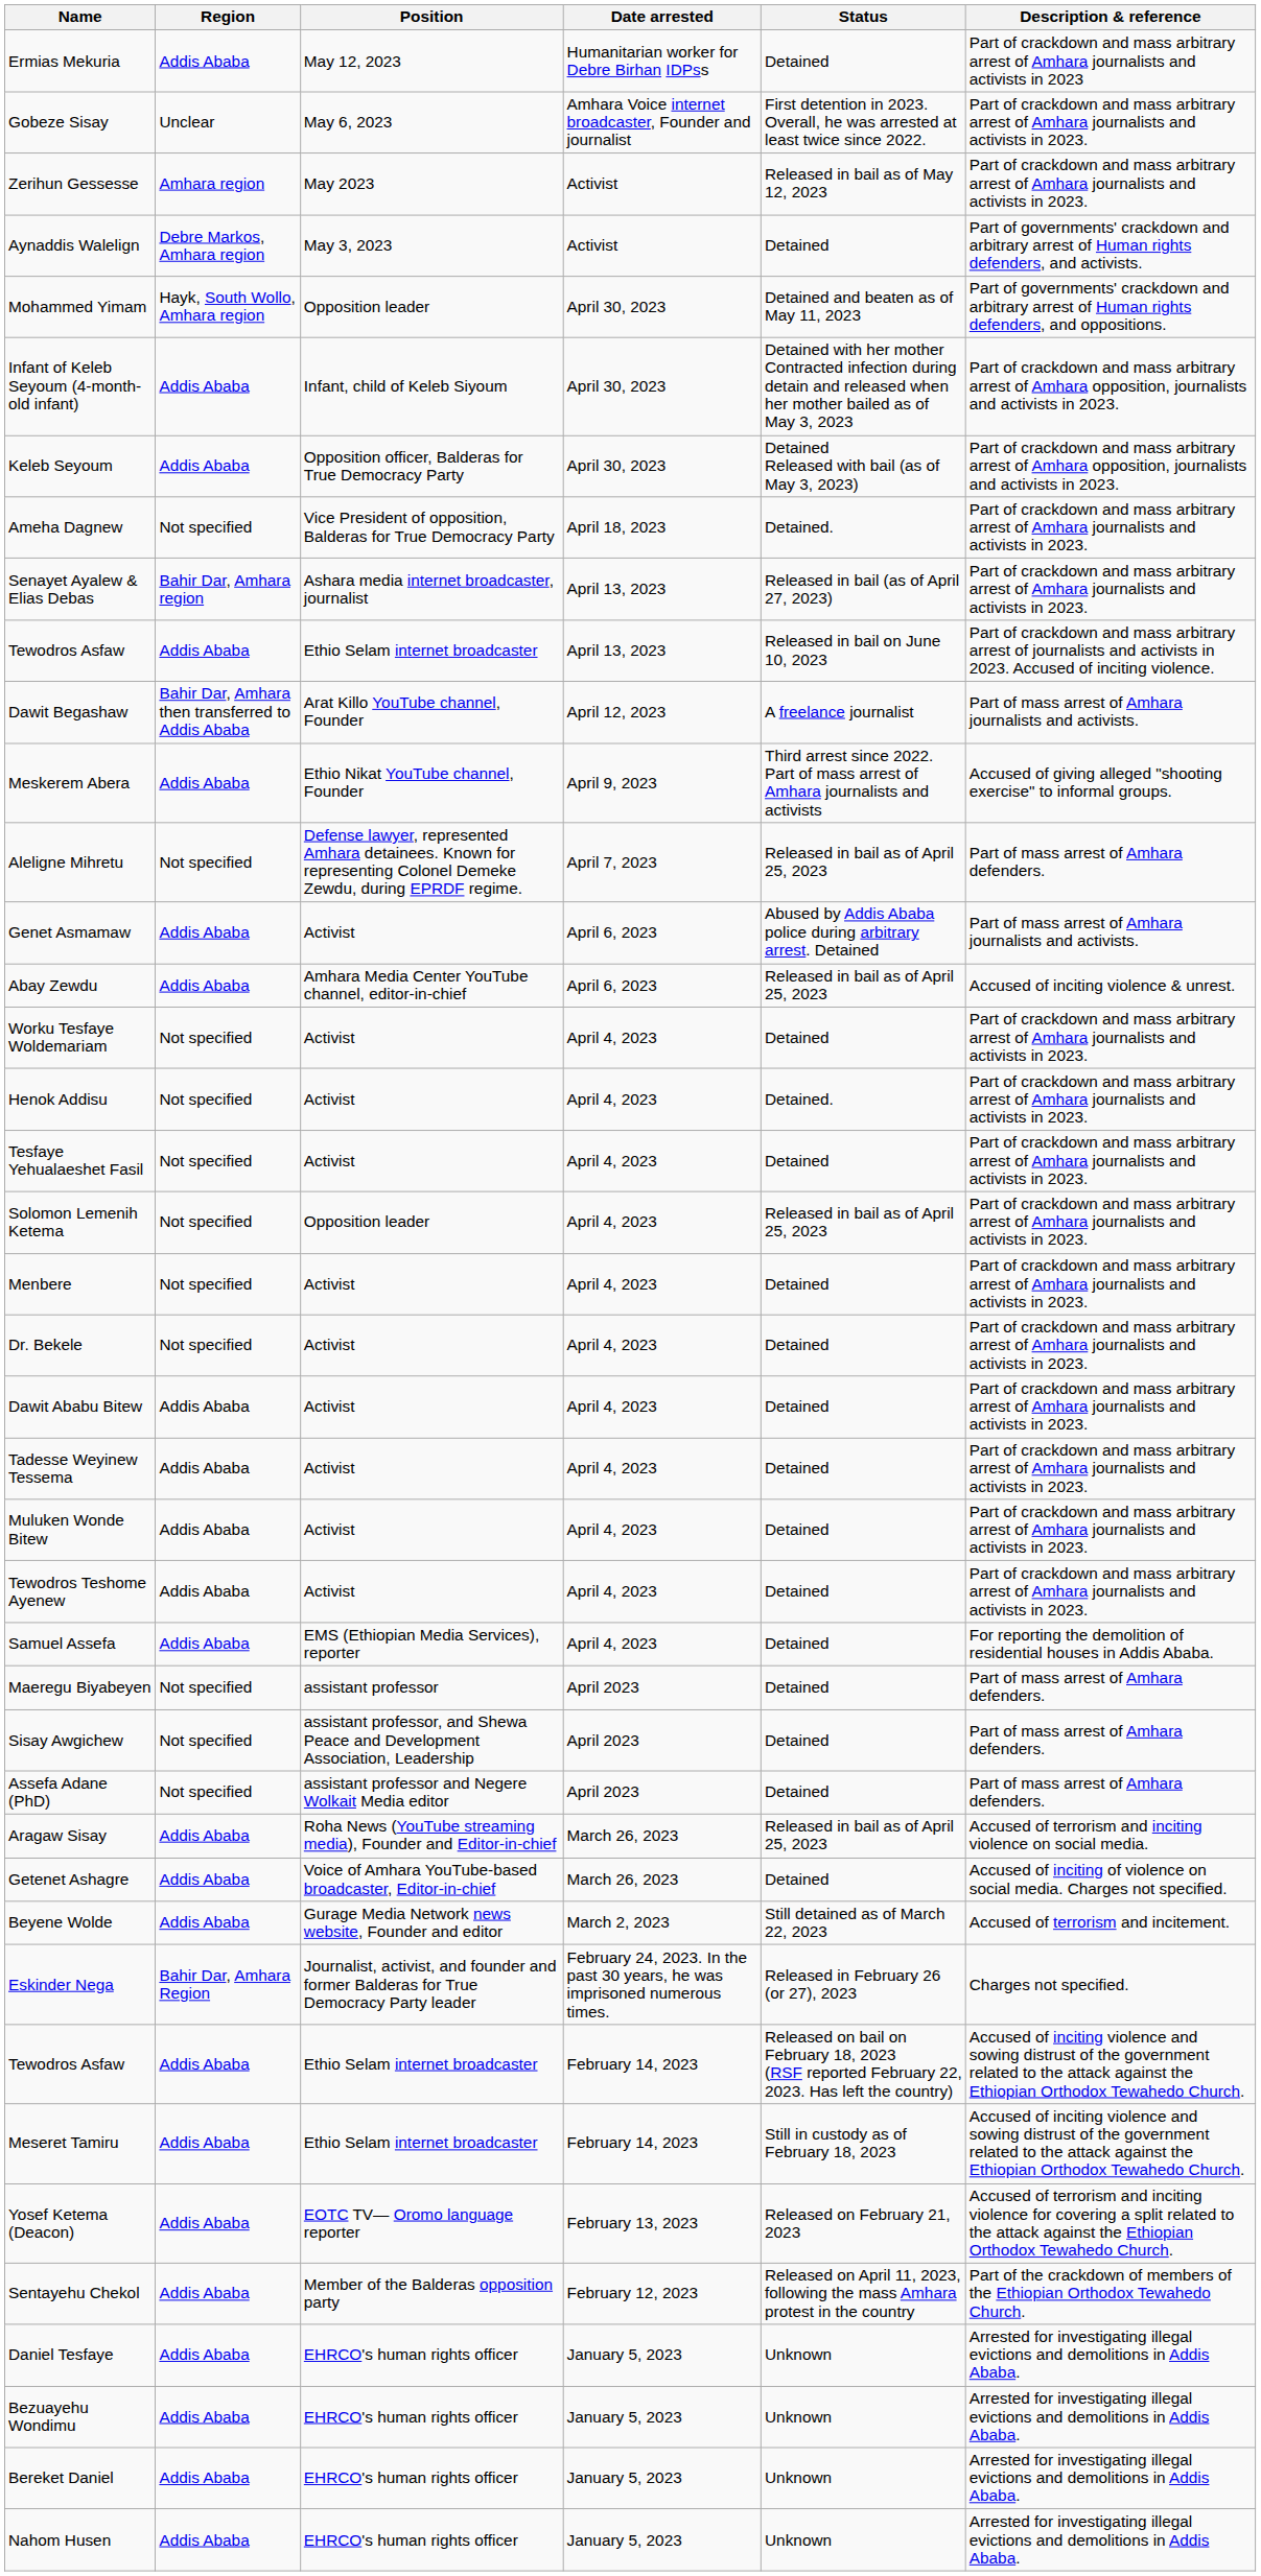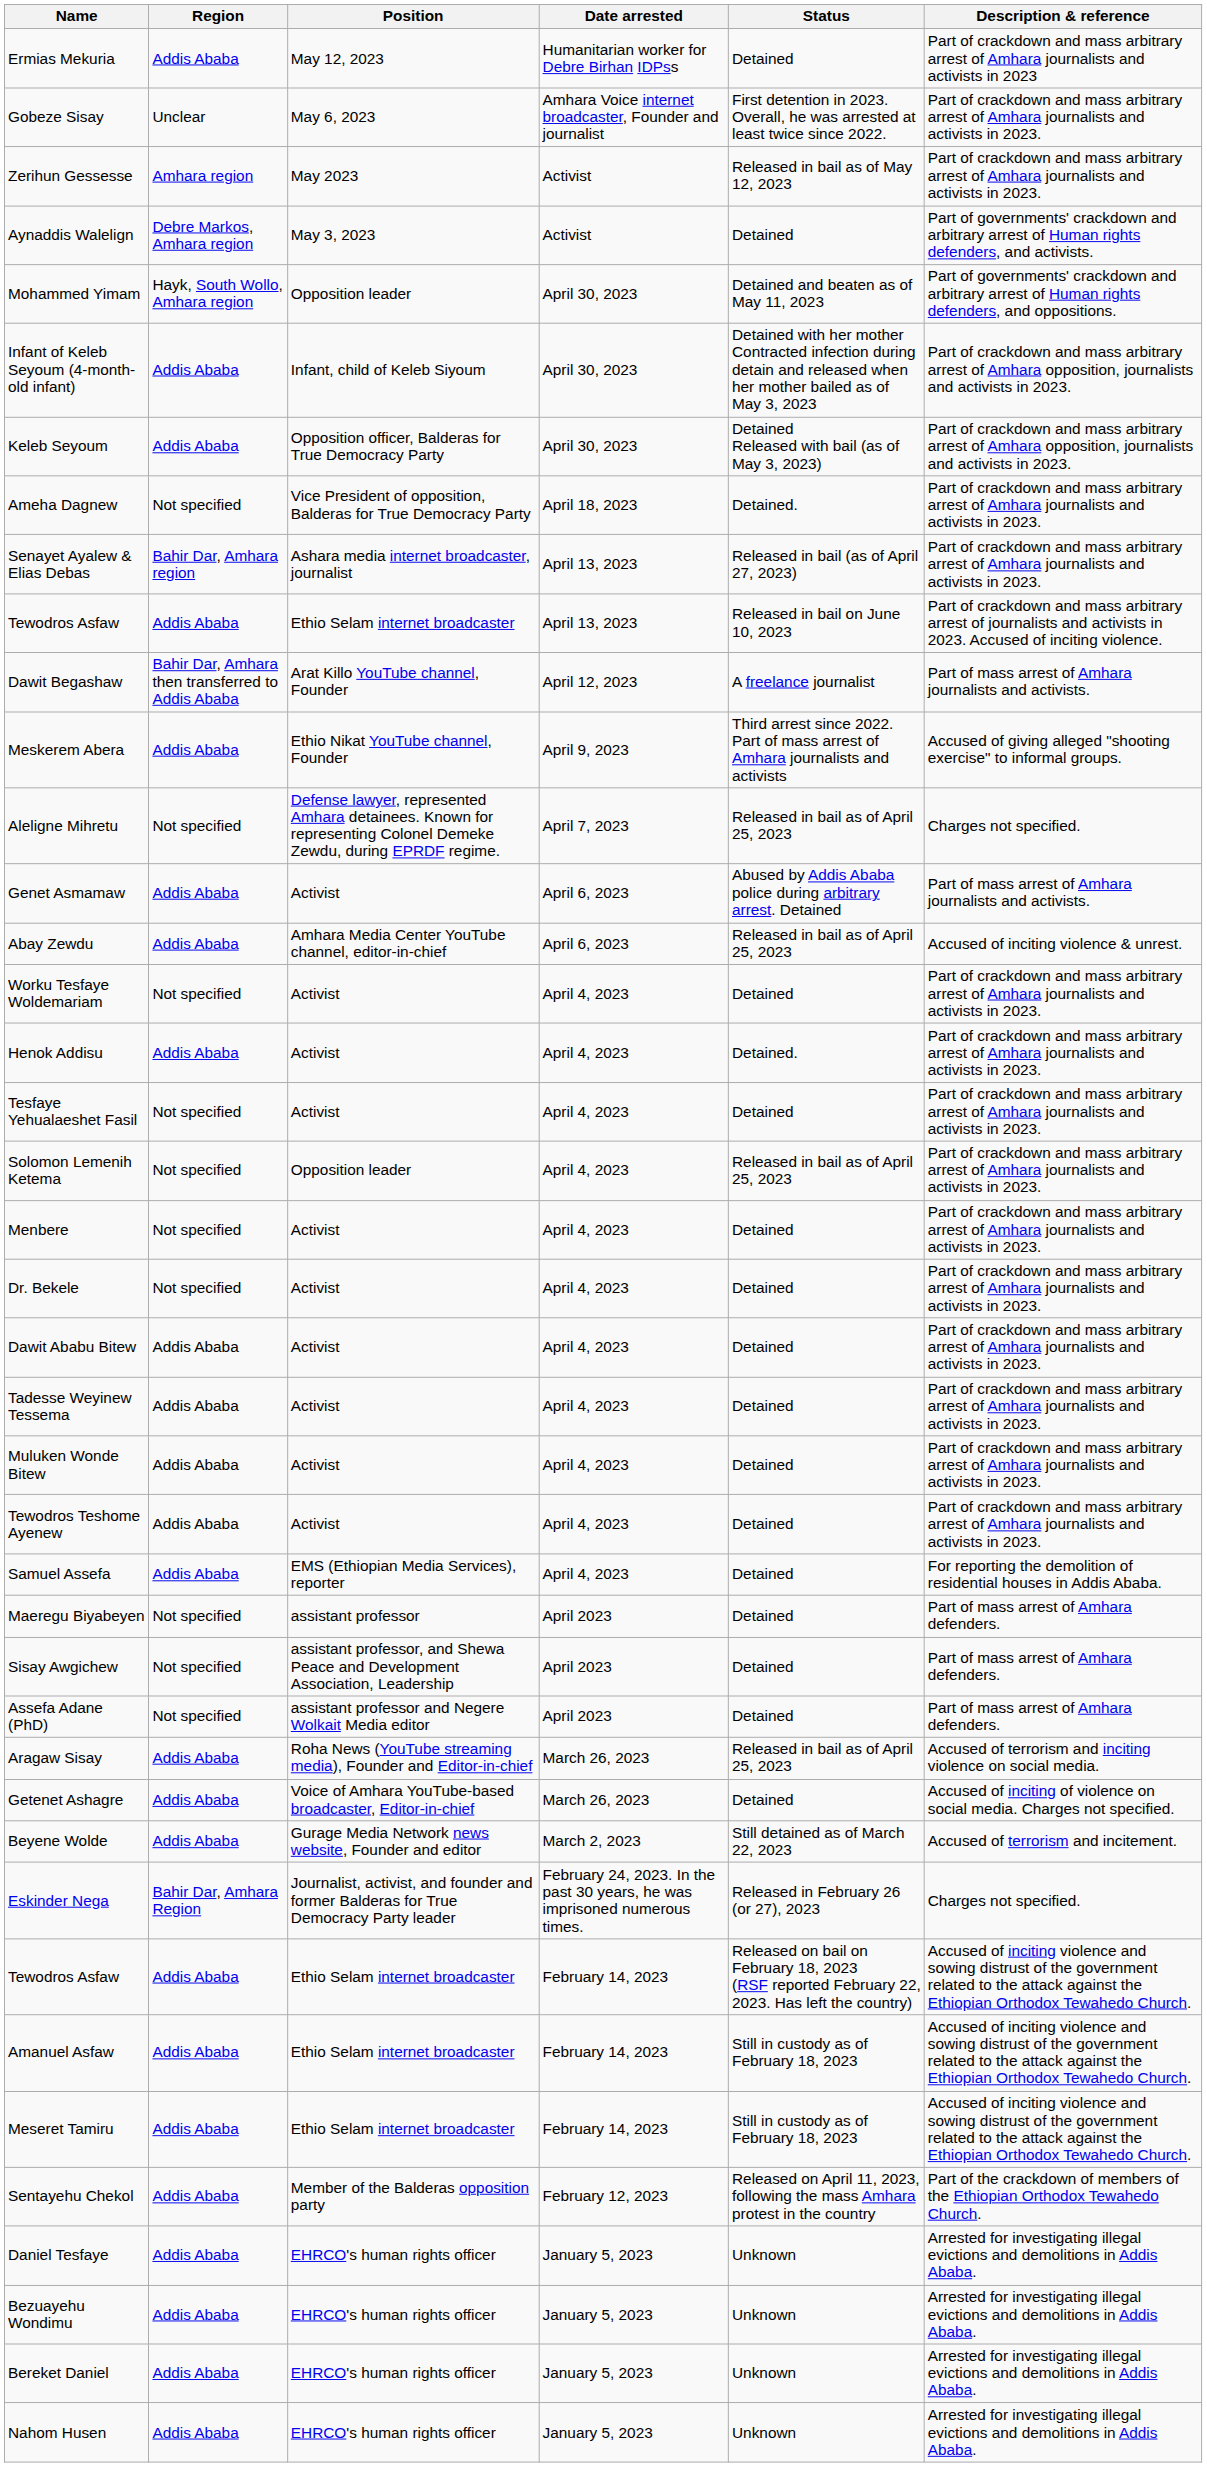 <table class="wikitable sortable">
 <tr>
 <th scope="col">Name</th>
 <th scope="col">Region</th>
 <th scope="col">Position</th>
 <th scope="col">Date arrested</th>
 <th scope="col">Status</th>
 <th scope="col" class="unsortable">Description & reference</th>
 </tr>
 <tr>
 <td>Ermias Mekuria</td>
 <td><a href='#'>Addis Ababa</a></td>
 <td>May 12, 2023</td>
 <td>Humanitarian worker for <a href='#'>Debre Birhan</a> <a href='#'>IDPs</a>s</td>
 <td>Detained</td>
 <td>Part of crackdown and mass arbitrary arrest of <a href='#'>Amhara</a> journalists and activists in 2023</td>
 </tr>
 <tr>
 <td>Gobeze Sisay</td>
 <td>Unclear</td>
 <td>May 6, 2023</td>
 <td>Amhara Voice <a href='#'>internet broadcaster</a>, Founder and journalist</td>
 <td>First detention in 2023. Overall, he was arrested at least twice since 2022.</td>
 <td>Part of crackdown and mass arbitrary arrest of <a href='#'>Amhara</a> journalists and activists in 2023.</td>
 </tr>
 <tr>
 <td>Zerihun Gessesse</td>
 <td><a href='#'>Amhara region</a></td>
 <td>May 2023</td>
 <td>Activist</td>
 <td>Released in bail as of May 12, 2023</td>
 <td>Part of crackdown and mass arbitrary arrest of <a href='#'>Amhara</a> journalists and activists in 2023.</td>
 </tr>
 <tr>
 <td>Aynaddis Walelign</td>
 <td><a href='#'>Debre Markos</a>, <a href='#'>Amhara region</a></td>
 <td>May 3, 2023</td>
 <td>Activist</td>
 <td>Detained</td>
 <td>Part of governments' crackdown and arbitrary arrest of <a href='#'>Human rights defenders</a>, and activists.</td>
 </tr>
 <tr>
 <td>Mohammed Yimam</td>
 <td>Hayk, <a href='#'>South Wollo</a>, <a href='#'>Amhara region</a></td>
 <td>Opposition leader</td>
 <td>April 30, 2023</td>
 <td>Detained and beaten as of May 11, 2023</td>
 <td>Part of governments' crackdown and arbitrary arrest of <a href='#'>Human rights defenders</a>, and oppositions.</td>
 </tr>
 <tr>
 <td>Infant of Keleb Seyoum (4-month-old infant)</td>
 <td><a href='#'>Addis Ababa</a></td>
 <td>Infant, child of Keleb Siyoum</td>
 <td>April 30, 2023</td>
 <td>Detained with her mother<br>Contracted infection during detain and released when her mother bailed as of May 3, 2023</td>
 <td>Part of crackdown and mass arbitrary arrest of <a href='#'>Amhara</a> opposition, journalists and activists in 2023.</td>
 </tr>
 <tr>
 <td>Keleb Seyoum</td>
 <td><a href='#'>Addis Ababa</a></td>
 <td>Opposition officer, Balderas for True Democracy Party</td>
 <td>April 30, 2023</td>
 <td>Detained<br>Released with bail (as of May 3, 2023)</td>
 <td>Part of crackdown and mass arbitrary arrest of <a href='#'>Amhara</a> opposition, journalists and activists in 2023.</td>
 </tr>
 <tr>
 <td>Ameha Dagnew</td>
 <td>Not specified</td>
 <td>Vice President of opposition, Balderas for True Democracy Party</td>
 <td>April 18, 2023</td>
 <td>Detained.</td>
 <td>Part of crackdown and mass arbitrary arrest of <a href='#'>Amhara</a> journalists and activists in 2023.</td>
 </tr>
 <tr>
 <td>Senayet Ayalew & Elias Debas</td>
 <td><a href='#'>Bahir Dar</a>, <a href='#'>Amhara region</a></td>
 <td>Ashara media <a href='#'>internet broadcaster</a>, journalist</td>
 <td>April 13, 2023</td>
 <td>Released in bail (as of April 27, 2023)</td>
 <td>Part of crackdown and mass arbitrary arrest of <a href='#'>Amhara</a> journalists and activists in 2023.</td>
 </tr>
 <tr>
 <td>Tewodros Asfaw</td>
 <td><a href='#'>Addis Ababa</a></td>
 <td>Ethio Selam <a href='#'>internet broadcaster</a></td>
 <td>April 13, 2023 </td>
 <td>Released in bail on June 10, 2023</td>
 <td>Part of crackdown and mass arbitrary arrest of journalists and activists in 2023. Accused of inciting violence.</td>
 </tr>
 <tr>
 <td>Dawit Begashaw</td>
 <td><a href='#'>Bahir Dar</a>, <a href='#'>Amhara</a> then transferred to <a href='#'>Addis Ababa</a></td>
 <td>Arat Killo <a href='#'>YouTube channel</a>, Founder</td>
 <td>April 12, 2023</td>
 <td>A <a href='#'>freelance</a> journalist</td>
 <td>Part of mass arrest of <a href='#'>Amhara</a> journalists and activists.</td>
 </tr>
 <tr>
 <td>Meskerem Abera</td>
 <td><a href='#'>Addis Ababa</a></td>
 <td>Ethio Nikat <a href='#'>YouTube channel</a>, Founder</td>
 <td>April 9, 2023</td>
 <td>Third arrest since 2022. Part of mass arrest of <a href='#'>Amhara</a> journalists and activists</td>
 <td>Accused of giving alleged "shooting exercise" to informal groups.</td>
 </tr>
 <tr>
 <td>Aleligne Mihretu</td>
 <td>Not specified</td>
 <td><a href='#'>Defense lawyer</a>, represented <a href='#'>Amhara</a> detainees. Known for representing Colonel Demeke Zewdu, during <a href='#'>EPRDF</a> regime.</td>
 <td>April 7, 2023</td>
 <td>Released in bail as of April 25, 2023</td>
-<td>Part of mass arrest of <a href='#'>Amhara</a> defenders.</td>
+<td>Charges not specified.</td>
 </tr>
 <tr>
 <td>Genet Asmamaw</td>
 <td><a href='#'>Addis Ababa</a></td>
 <td>Activist</td>
 <td>April 6, 2023</td>
 <td>Abused by <a href='#'>Addis Ababa</a> police during <a href='#'>arbitrary arrest</a>. Detained</td>
 <td>Part of mass arrest of <a href='#'>Amhara</a> journalists and activists.</td>
 </tr>
 <tr>
 <td>Abay Zewdu</td>
 <td><a href='#'>Addis Ababa</a></td>
 <td>Amhara Media Center YouTube channel, editor-in-chief</td>
 <td>April 6, 2023</td>
 <td>Released in bail as of April 25, 2023</td>
 <td>Accused of inciting violence & unrest.</td>
 </tr>
 <tr>
 <td>Worku Tesfaye Woldemariam</td>
 <td>Not specified</td>
 <td>Activist</td>
 <td>April 4, 2023</td>
 <td>Detained</td>
 <td>Part of crackdown and mass arbitrary arrest of <a href='#'>Amhara</a> journalists and activists in 2023.</td>
 </tr>
 <tr>
 <td>Henok Addisu</td>
-<td>Not specified</td>
+<td><a href='#'>Addis Ababa</a></td>
 <td>Activist</td>
 <td>April 4, 2023</td>
 <td>Detained.</td>
 <td>Part of crackdown and mass arbitrary arrest of <a href='#'>Amhara</a> journalists and activists in 2023.</td>
 </tr>
 <tr>
 <td>Tesfaye Yehualaeshet Fasil</td>
 <td>Not specified</td>
 <td>Activist</td>
 <td>April 4, 2023</td>
 <td>Detained</td>
 <td>Part of crackdown and mass arbitrary arrest of <a href='#'>Amhara</a> journalists and activists in 2023.</td>
 </tr>
 <tr>
 <td>Solomon Lemenih Ketema</td>
 <td>Not specified</td>
 <td>Opposition leader</td>
 <td>April 4, 2023</td>
 <td>Released in bail as of April 25, 2023</td>
 <td>Part of crackdown and mass arbitrary arrest of <a href='#'>Amhara</a> journalists and activists in 2023.</td>
 </tr>
 <tr>
 <td>Menbere</td>
 <td>Not specified</td>
 <td>Activist</td>
 <td>April 4, 2023</td>
 <td>Detained</td>
 <td>Part of crackdown and mass arbitrary arrest of <a href='#'>Amhara</a> journalists and activists in 2023.</td>
 </tr>
 <tr>
 <td>Dr. Bekele</td>
 <td>Not specified</td>
 <td>Activist</td>
 <td>April 4, 2023</td>
 <td>Detained</td>
 <td>Part of crackdown and mass arbitrary arrest of <a href='#'>Amhara</a> journalists and activists in 2023.</td>
 </tr>
 <tr>
 <td>Dawit Ababu Bitew</td>
 <td>Addis Ababa</td>
 <td>Activist</td>
 <td>April 4, 2023</td>
 <td>Detained</td>
 <td>Part of crackdown and mass arbitrary arrest of <a href='#'>Amhara</a> journalists and activists in 2023.</td>
 </tr>
 <tr>
 <td>Tadesse Weyinew Tessema</td>
 <td>Addis Ababa</td>
 <td>Activist</td>
 <td>April 4, 2023</td>
 <td>Detained</td>
 <td>Part of crackdown and mass arbitrary arrest of <a href='#'>Amhara</a> journalists and activists in 2023.</td>
 </tr>
 <tr>
 <td>Muluken Wonde Bitew</td>
 <td>Addis Ababa</td>
 <td>Activist</td>
 <td>April 4, 2023</td>
 <td>Detained</td>
 <td>Part of crackdown and mass arbitrary arrest of <a href='#'>Amhara</a> journalists and activists in 2023.</td>
 </tr>
 <tr>
 <td>Tewodros Teshome Ayenew</td>
 <td>Addis Ababa</td>
 <td>Activist</td>
 <td>April 4, 2023</td>
 <td>Detained</td>
 <td>Part of crackdown and mass arbitrary arrest of <a href='#'>Amhara</a> journalists and activists in 2023.</td>
 </tr>
 <tr>
 <td>Samuel Assefa</td>
 <td><a href='#'>Addis Ababa</a></td>
 <td>EMS (Ethiopian Media Services), reporter</td>
 <td>April 4, 2023</td>
 <td>Detained</td>
 <td>For reporting the demolition of residential houses in Addis Ababa.</td>
 </tr>
 <tr>
 <td>Maeregu Biyabeyen</td>
 <td>Not specified</td>
 <td>assistant professor</td>
 <td>April 2023</td>
 <td>Detained</td>
 <td>Part of mass arrest of <a href='#'>Amhara</a> defenders.</td>
 </tr>
 <tr>
 <td>Sisay Awgichew</td>
 <td>Not specified</td>
 <td>assistant professor, and Shewa Peace and Development Association, Leadership</td>
 <td>April 2023</td>
 <td>Detained</td>
 <td>Part of mass arrest of <a href='#'>Amhara</a> defenders.</td>
 </tr>
 <tr>
 <td>Assefa Adane (PhD)</td>
 <td>Not specified</td>
 <td>assistant professor and Negere <a href='#'>Wolkait</a> Media editor</td>
 <td>April 2023</td>
 <td>Detained</td>
 <td>Part of mass arrest of <a href='#'>Amhara</a> defenders.</td>
 </tr>
 <tr>
 <td>Aragaw Sisay</td>
 <td><a href='#'>Addis Ababa</a></td>
 <td>Roha News (<a href='#'>YouTube streaming media</a>), Founder and <a href='#'>Editor-in-chief</a></td>
 <td>March 26, 2023</td>
 <td>Released in bail as of April 25, 2023</td>
 <td>Accused of terrorism and <a href='#'>inciting</a> violence on social media.</td>
 </tr>
 <tr>
 <td>Getenet Ashagre</td>
 <td><a href='#'>Addis Ababa</a></td>
 <td>Voice of Amhara YouTube-based <a href='#'>broadcaster</a>, <a href='#'>Editor-in-chief</a></td>
 <td>March 26, 2023</td>
 <td>Detained</td>
 <td>Accused of <a href='#'>inciting</a> of violence on social media. Charges not specified.</td>
 </tr>
 <tr>
 <td>Beyene Wolde</td>
 <td><a href='#'>Addis Ababa</a></td>
 <td>Gurage Media Network <a href='#'>news website</a>, Founder and editor</td>
 <td>March 2, 2023</td>
 <td>Still detained as of March 22, 2023</td>
 <td>Accused of <a href='#'>terrorism</a> and incitement.</td>
 </tr>
 <tr>
 <td><a href='#'>Eskinder Nega</a></td>
 <td><a href='#'>Bahir Dar</a>, <a href='#'>Amhara Region</a></td>
 <td>Journalist, activist, and founder and former Balderas for True Democracy Party leader</td>
 <td>February 24, 2023. In the past 30 years, he was imprisoned numerous times.</td>
 <td>Released in February 26 (or 27), 2023</td>
 <td>Charges not specified.</td>
 </tr>
 <tr>
 <td>Tewodros Asfaw</td>
 <td><a href='#'>Addis Ababa</a></td>
 <td>Ethio Selam <a href='#'>internet broadcaster</a></td>
 <td>February 14, 2023 </td>
 <td>Released on bail on February 18, 2023<br> (<a href='#'>RSF</a> reported February 22, 2023. Has left the country)</td>
 <td>Accused of <a href='#'>inciting</a> violence and sowing distrust of the government related to the attack against the <a href='#'>Ethiopian Orthodox Tewahedo Church</a>.</td>
 </tr>
 <tr>
-<td>Meseret Tamiru</td>
+<td>Amanuel Asfaw</td>
 <td><a href='#'>Addis Ababa</a></td>
 <td>Ethio Selam <a href='#'>internet broadcaster</a></td>
 <td>February 14, 2023</td>
 <td>Still in custody as of February 18, 2023</td>
 <td>Accused of inciting violence and sowing distrust of the government related to the attack against the <a href='#'>Ethiopian Orthodox Tewahedo Church</a>.</td>
 </tr>
 <tr>
-<td>Yosef Ketema (Deacon)</td>
+<td>Meseret Tamiru</td>
 <td><a href='#'>Addis Ababa</a></td>
-<td><a href='#'>EOTC</a> TV— <a href='#'>Oromo language</a> reporter</td>
-<td>February 13, 2023</td>
-<td>Released on February 21, 2023</td>
-<td>Accused of terrorism and inciting violence for covering a split related to the attack against the <a href='#'>Ethiopian Orthodox Tewahedo Church</a>.</td>
+<td>Ethio Selam <a href='#'>internet broadcaster</a></td>
+<td>February 14, 2023</td>
+<td>Still in custody as of February 18, 2023</td>
+<td>Accused of inciting violence and sowing distrust of the government related to the attack against the <a href='#'>Ethiopian Orthodox Tewahedo Church</a>.</td>
 </tr>
 <tr>
 <td>Sentayehu Chekol</td>
 <td><a href='#'>Addis Ababa</a></td>
 <td>Member of the Balderas <a href='#'>opposition</a> party</td>
 <td>February 12, 2023</td>
 <td>Released on April 11, 2023, following the mass <a href='#'>Amhara</a> protest in the country</td>
 <td>Part of the crackdown of members of the <a href='#'>Ethiopian Orthodox Tewahedo Church</a>.</td>
 </tr>
 <tr>
 <td>Daniel Tesfaye</td>
 <td><a href='#'>Addis Ababa</a></td>
 <td><a href='#'>EHRCO</a>'s human rights officer</td>
 <td>January 5, 2023</td>
 <td>Unknown</td>
 <td>Arrested for investigating illegal evictions and demolitions in <a href='#'>Addis Ababa</a>.</td>
 </tr>
 <tr>
 <td>Bezuayehu Wondimu</td>
 <td><a href='#'>Addis Ababa</a></td>
 <td><a href='#'>EHRCO</a>'s human rights officer</td>
 <td>January 5, 2023</td>
 <td>Unknown</td>
 <td>Arrested for investigating illegal evictions and demolitions in <a href='#'>Addis Ababa</a>.</td>
 </tr>
 <tr>
 <td>Bereket Daniel</td>
 <td><a href='#'>Addis Ababa</a></td>
 <td><a href='#'>EHRCO</a>'s human rights officer</td>
 <td>January 5, 2023</td>
 <td>Unknown</td>
 <td>Arrested for investigating illegal evictions and demolitions in <a href='#'>Addis Ababa</a>.</td>
 </tr>
 <tr>
 <td>Nahom Husen</td>
 <td><a href='#'>Addis Ababa</a></td>
 <td><a href='#'>EHRCO</a>'s human rights officer</td>
 <td>January 5, 2023</td>
 <td>Unknown</td>
 <td>Arrested for investigating illegal evictions and demolitions in <a href='#'>Addis Ababa</a>.</td>
 </tr>
 </table>
